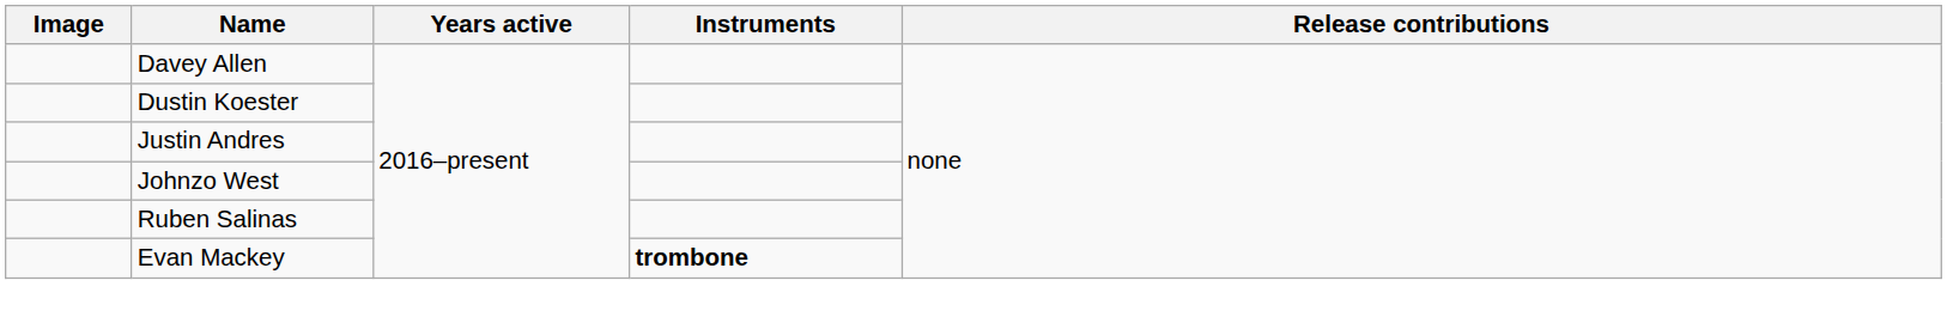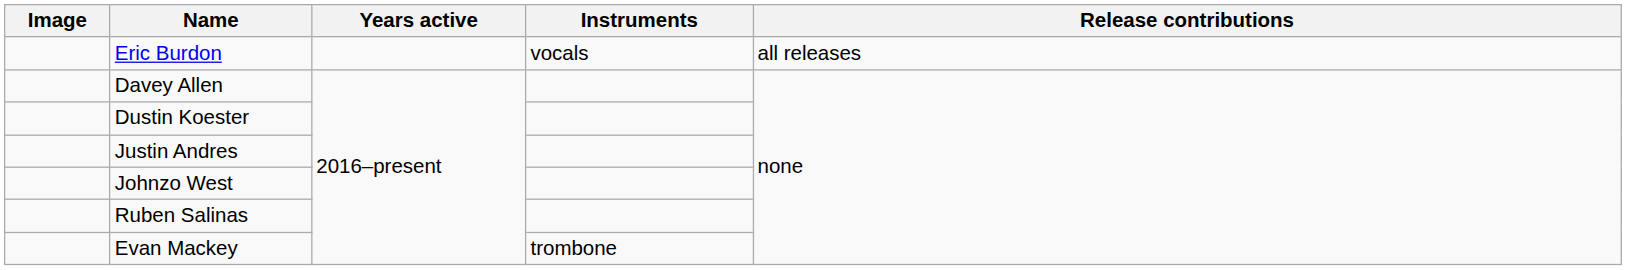 <table class="wikitable" width="100%" border="1">
 <tr>
 <th width="75">Image</th>
 <th width="150">Name</th>
 <th width="160">Years active</th>
 <th width="170">Instruments</th>
 <th>Release contributions</th>
+</tr>
+<tr>
+<td></td>
+<td><a href='#'>Eric Burdon</a></td>
+<td></td>
+<td>vocals</td>
+<td>all releases</td>
 </tr>
 <tr>
 <td></td>
 <td>Davey Allen</td>
 <td rowspan="6">2016–present</td>
 <td></td>
 <td rowspan="6">none</td>
 </tr>
 <tr>
 <td></td>
 <td>Dustin Koester</td>
 <td></td>
 </tr>
 <tr>
 <td></td>
 <td>Justin Andres</td>
 <td></td>
 </tr>
 <tr>
 <td></td>
 <td>Johnzo West</td>
 <td></td>
 </tr>
 <tr>
 <td></td>
 <td>Ruben Salinas</td>
 <td></td>
 </tr>
 <tr>
 <td></td>
 <td>Evan Mackey</td>
-<td><strong>trombone</strong></td>
+<td>trombone</td>
 </tr>
 </table>
